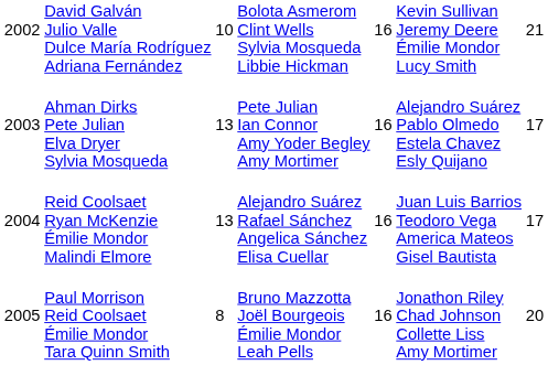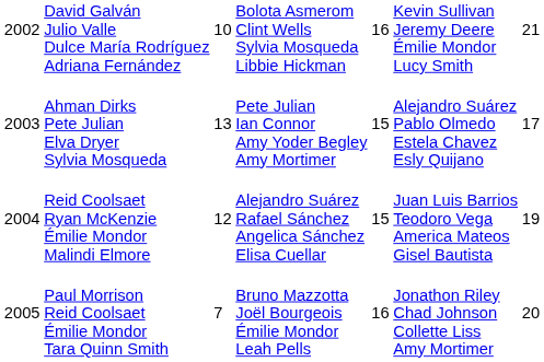 <table>
 <tr>
 <td>2002</td>
 <td><br><a href='#'>David Galván</a><br><a href='#'>Julio Valle</a><br><a href='#'>Dulce María Rodríguez</a><br><a href='#'>Adriana Fernández</a></td>
 <td>10</td>
 <td><br><a href='#'>Bolota Asmerom</a><br><a href='#'>Clint Wells</a><br><a href='#'>Sylvia Mosqueda</a><br><a href='#'>Libbie Hickman</a></td>
 <td>16</td>
 <td><br><a href='#'>Kevin Sullivan</a><br><a href='#'>Jeremy Deere</a><br><a href='#'>Émilie Mondor</a><br><a href='#'>Lucy Smith</a></td>
 <td>21</td>
 </tr>
 <tr>
 <td>2003</td>
 <td><br><a href='#'>Ahman Dirks</a><br><a href='#'>Pete Julian</a><br><a href='#'>Elva Dryer</a><br><a href='#'>Sylvia Mosqueda</a></td>
 <td>13</td>
 <td><br><a href='#'>Pete Julian</a><br><a href='#'>Ian Connor</a><br><a href='#'>Amy Yoder Begley</a><br><a href='#'>Amy Mortimer</a></td>
-<td>16</td>
+<td>15</td>
 <td><br><a href='#'>Alejandro Suárez</a><br><a href='#'>Pablo Olmedo</a><br><a href='#'>Estela Chavez</a><br><a href='#'>Esly Quijano</a></td>
 <td>17</td>
 </tr>
 <tr>
 <td>2004</td>
 <td><br><a href='#'>Reid Coolsaet</a><br><a href='#'>Ryan McKenzie</a><br><a href='#'>Émilie Mondor</a><br><a href='#'>Malindi Elmore</a></td>
-<td>13</td>
+<td>12</td>
 <td><br><a href='#'>Alejandro Suárez</a><br><a href='#'>Rafael Sánchez</a><br><a href='#'>Angelica Sánchez</a><br><a href='#'>Elisa Cuellar</a></td>
-<td>16</td>
+<td>15</td>
 <td><br><a href='#'>Juan Luis Barrios</a><br><a href='#'>Teodoro Vega</a><br><a href='#'>America Mateos</a><br><a href='#'>Gisel Bautista</a></td>
-<td>17</td>
+<td>19</td>
 </tr>
 <tr>
 <td>2005</td>
 <td><br><a href='#'>Paul Morrison</a><br><a href='#'>Reid Coolsaet</a><br><a href='#'>Émilie Mondor</a><br><a href='#'>Tara Quinn Smith</a></td>
-<td>8</td>
+<td>7</td>
 <td><br><a href='#'>Bruno Mazzotta</a><br><a href='#'>Joël Bourgeois</a><br><a href='#'>Émilie Mondor</a><br><a href='#'>Leah Pells</a></td>
 <td>16</td>
 <td><br><a href='#'>Jonathon Riley</a><br><a href='#'>Chad Johnson</a><br><a href='#'>Collette Liss</a><br><a href='#'>Amy Mortimer</a></td>
 <td>20</td>
 </tr>
 </table>
